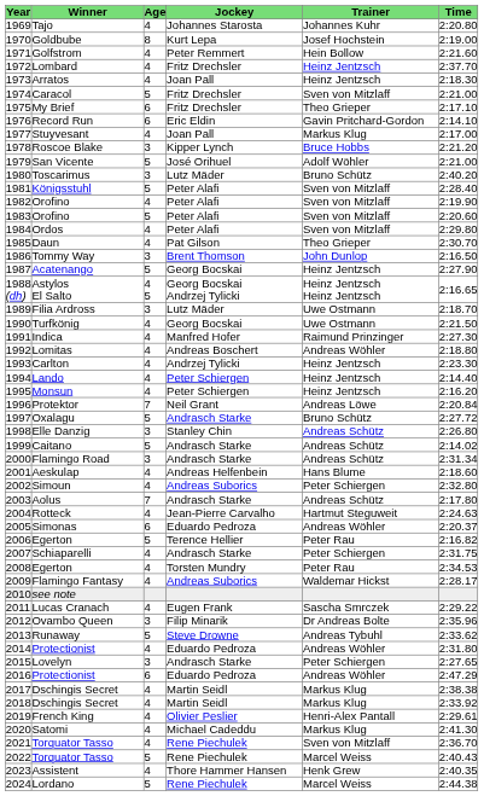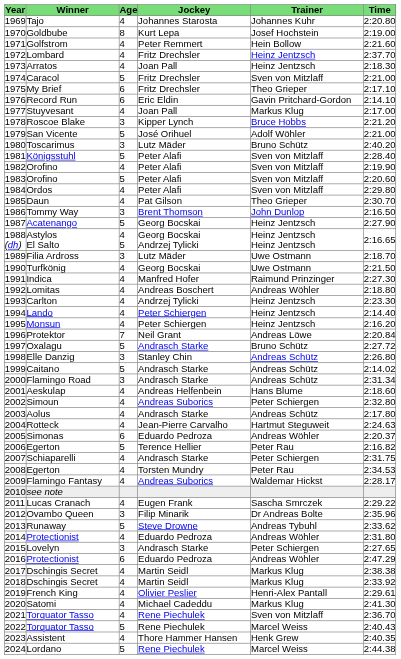 <table class = "sortable" | border="1" cellpadding="0" style="border-collapse: collapse; font-size:90%">
 <tr bgcolor="#77dd77" align="center">
 <th>Year</th>
 <th>Winner</th>
 <th>Age</th>
 <th>Jockey</th>
 <th>Trainer</th>
 <th>Time</th>
 </tr>
 <tr>
 <td>1969</td>
 <td width=140px>Tajo</td>
 <td>4</td>
 <td width=170px>Johannes Starosta</td>
 <td width=170px>Johannes Kuhr</td>
 <td>2:20.80</td>
 </tr>
 <tr>
 <td>1970</td>
 <td>Goldbube</td>
 <td>8</td>
 <td>Kurt Lepa</td>
 <td>Josef Hochstein</td>
 <td>2:19.00</td>
 </tr>
 <tr>
 <td>1971</td>
 <td>Golfstrom</td>
 <td>4</td>
 <td>Peter Remmert</td>
 <td>Hein Bollow</td>
 <td>2:21.60</td>
 </tr>
 <tr>
 <td>1972</td>
 <td>Lombard</td>
 <td>4</td>
 <td>Fritz Drechsler</td>
 <td><a href='#'>Heinz Jentzsch</a></td>
 <td>2:37.70</td>
 </tr>
 <tr>
 <td>1973</td>
 <td>Arratos</td>
 <td>4</td>
 <td>Joan Pall</td>
 <td>Heinz Jentzsch</td>
 <td>2:18.30</td>
 </tr>
 <tr>
 <td>1974</td>
 <td>Caracol</td>
 <td>5</td>
 <td>Fritz Drechsler</td>
 <td>Sven von Mitzlaff</td>
 <td>2:21.00</td>
 </tr>
 <tr>
 <td>1975</td>
 <td>My Brief</td>
 <td>6</td>
 <td>Fritz Drechsler</td>
 <td>Theo Grieper</td>
 <td>2:17.10</td>
 </tr>
 <tr>
 <td>1976</td>
 <td>Record Run</td>
 <td>6</td>
 <td>Eric Eldin</td>
 <td>Gavin Pritchard-Gordon</td>
 <td>2:14.10</td>
 </tr>
 <tr>
 <td>1977</td>
 <td>Stuyvesant</td>
 <td>4</td>
 <td>Joan Pall</td>
 <td>Markus Klug</td>
 <td>2:17.00</td>
 </tr>
 <tr>
 <td>1978</td>
 <td>Roscoe Blake</td>
 <td>3</td>
 <td>Kipper Lynch</td>
 <td><a href='#'>Bruce Hobbs</a></td>
 <td>2:21.20</td>
 </tr>
 <tr>
 <td>1979</td>
 <td>San Vicente</td>
 <td>5</td>
 <td>José Orihuel</td>
 <td>Adolf Wöhler</td>
 <td>2:21.00</td>
 </tr>
 <tr>
 <td>1980</td>
 <td>Toscarimus</td>
 <td>3</td>
 <td>Lutz Mäder</td>
 <td>Bruno Schütz</td>
 <td>2:40.20</td>
 </tr>
 <tr>
 <td>1981</td>
 <td><a href='#'>Königsstuhl</a></td>
 <td>5</td>
 <td>Peter Alafi</td>
 <td>Sven von Mitzlaff</td>
 <td>2:28.40</td>
 </tr>
 <tr>
 <td>1982</td>
 <td>Orofino</td>
 <td>4</td>
 <td>Peter Alafi</td>
 <td>Sven von Mitzlaff</td>
 <td>2:19.90</td>
 </tr>
 <tr>
 <td>1983</td>
 <td>Orofino</td>
 <td>5</td>
 <td>Peter Alafi</td>
 <td>Sven von Mitzlaff</td>
 <td>2:20.60</td>
 </tr>
 <tr>
 <td>1984</td>
 <td>Ordos</td>
 <td>4</td>
 <td>Peter Alafi</td>
 <td>Sven von Mitzlaff</td>
 <td>2:29.80</td>
 </tr>
 <tr>
 <td>1985</td>
 <td>Daun</td>
 <td>4</td>
 <td>Pat Gilson</td>
 <td>Theo Grieper</td>
 <td>2:30.70</td>
 </tr>
 <tr>
 <td>1986</td>
 <td>Tommy Way</td>
 <td>3</td>
 <td><a href='#'>Brent Thomson</a></td>
 <td><a href='#'>John Dunlop</a></td>
 <td>2:16.50</td>
 </tr>
 <tr>
 <td>1987</td>
 <td><a href='#'>Acatenango</a></td>
 <td>5</td>
 <td>Georg Bocskai</td>
 <td>Heinz Jentzsch</td>
 <td>2:27.90</td>
 </tr>
 <tr>
 <td>1988<br><em>(<a href='#'>dh</a>)</em></td>
 <td>Astylos<br>El Salto</td>
 <td>4<br>5</td>
 <td>Georg Bocskai<br>Andrzej Tylicki</td>
 <td>Heinz Jentzsch<br>Heinz Jentzsch</td>
 <td>2:16.65</td>
 </tr>
 <tr>
 <td>1989</td>
 <td>Filia Ardross</td>
 <td>3</td>
 <td>Lutz Mäder</td>
 <td>Uwe Ostmann</td>
 <td>2:18.70</td>
 </tr>
 <tr>
 <td>1990</td>
 <td>Turfkönig</td>
 <td>4</td>
 <td>Georg Bocskai</td>
 <td>Uwe Ostmann</td>
 <td>2:21.50</td>
 </tr>
 <tr>
 <td>1991</td>
 <td>Indica</td>
 <td>4</td>
 <td>Manfred Hofer</td>
 <td>Raimund Prinzinger</td>
 <td>2:27.30</td>
 </tr>
 <tr>
 <td>1992</td>
 <td>Lomitas</td>
 <td>4</td>
 <td>Andreas Boschert</td>
 <td>Andreas Wöhler</td>
 <td>2:18.80</td>
 </tr>
 <tr>
 <td>1993</td>
 <td>Carlton</td>
 <td>4</td>
 <td>Andrzej Tylicki</td>
 <td>Heinz Jentzsch</td>
 <td>2:23.30</td>
 </tr>
 <tr>
 <td>1994</td>
 <td><a href='#'>Lando</a></td>
 <td>4</td>
 <td><a href='#'>Peter Schiergen</a></td>
 <td>Heinz Jentzsch</td>
 <td>2:14.40</td>
 </tr>
 <tr>
 <td>1995</td>
 <td><a href='#'>Monsun</a> </td>
 <td>4</td>
 <td>Peter Schiergen</td>
 <td>Heinz Jentzsch</td>
 <td>2:16.20</td>
 </tr>
 <tr>
 <td>1996</td>
 <td>Protektor</td>
 <td>7</td>
 <td>Neil Grant</td>
 <td>Andreas Löwe</td>
 <td>2:20.84</td>
 </tr>
 <tr>
 <td>1997</td>
 <td>Oxalagu</td>
 <td>5</td>
 <td><a href='#'>Andrasch Starke</a></td>
 <td>Bruno Schütz</td>
 <td>2:27.72</td>
 </tr>
 <tr>
 <td>1998</td>
 <td>Elle Danzig</td>
 <td>3</td>
 <td>Stanley Chin</td>
 <td><a href='#'>Andreas Schütz</a></td>
 <td>2:26.80</td>
 </tr>
 <tr>
 <td>1999</td>
 <td>Caitano</td>
 <td>5</td>
 <td>Andrasch Starke</td>
 <td>Andreas Schütz</td>
 <td>2:14.02</td>
 </tr>
 <tr>
 <td>2000</td>
 <td>Flamingo Road</td>
 <td>3</td>
 <td>Andrasch Starke</td>
 <td>Andreas Schütz</td>
 <td>2:31.34</td>
 </tr>
 <tr>
 <td>2001</td>
 <td>Aeskulap</td>
 <td>4</td>
 <td>Andreas Helfenbein</td>
 <td>Hans Blume</td>
 <td>2:18.60</td>
 </tr>
 <tr>
 <td>2002</td>
 <td>Simoun</td>
 <td>4</td>
 <td><a href='#'>Andreas Suborics</a></td>
 <td>Peter Schiergen</td>
 <td>2:32.80</td>
 </tr>
 <tr>
 <td>2003</td>
 <td>Aolus</td>
-<td>7</td>
+<td>4</td>
 <td>Andrasch Starke</td>
 <td>Andreas Schütz</td>
 <td>2:17.80</td>
 </tr>
 <tr>
 <td>2004</td>
 <td>Rotteck</td>
 <td>4</td>
 <td>Jean-Pierre Carvalho</td>
 <td>Hartmut Steguweit</td>
 <td>2:24.63</td>
 </tr>
 <tr>
 <td>2005</td>
 <td>Simonas </td>
 <td>6</td>
 <td>Eduardo Pedroza</td>
 <td>Andreas Wöhler</td>
 <td>2:20.37</td>
 </tr>
 <tr>
 <td>2006</td>
 <td>Egerton</td>
 <td>5</td>
 <td>Terence Hellier</td>
 <td>Peter Rau</td>
 <td>2:16.82</td>
 </tr>
 <tr>
 <td>2007</td>
 <td>Schiaparelli</td>
 <td>4</td>
 <td>Andrasch Starke</td>
 <td>Peter Schiergen</td>
 <td>2:31.75</td>
 </tr>
 <tr>
 <td>2008</td>
 <td>Egerton</td>
 <td>4</td>
 <td>Torsten Mundry</td>
 <td>Peter Rau</td>
 <td>2:34.53</td>
 </tr>
 <tr>
 <td>2009</td>
 <td>Flamingo Fantasy</td>
 <td>4</td>
 <td><a href='#'>Andreas Suborics</a></td>
 <td>Waldemar Hickst</td>
 <td>2:28.17</td>
 </tr>
 <tr bgcolor="#eeeeee">
 <td>2010</td>
 <td><em>see note</em> </td>
 <td></td>
 <td></td>
 <td></td>
 <td></td>
 </tr>
 <tr>
 <td>2011</td>
 <td>Lucas Cranach</td>
 <td>4</td>
 <td>Eugen Frank</td>
 <td>Sascha Smrczek</td>
 <td>2:29.22</td>
 </tr>
 <tr>
 <td>2012</td>
 <td>Ovambo Queen</td>
 <td>3</td>
 <td>Filip Minarik</td>
 <td>Dr Andreas Bolte</td>
 <td>2:35.96</td>
 </tr>
 <tr>
 <td>2013</td>
 <td>Runaway </td>
 <td>5</td>
 <td><a href='#'>Steve Drowne</a></td>
 <td>Andreas Tybuhl</td>
 <td>2:33.62</td>
 </tr>
 <tr>
 <td>2014</td>
 <td><a href='#'>Protectionist</a></td>
 <td>4</td>
 <td>Eduardo Pedroza</td>
 <td>Andreas Wöhler</td>
 <td>2:31.80</td>
 </tr>
 <tr>
 <td>2015</td>
 <td>Lovelyn</td>
 <td>3</td>
 <td>Andrasch Starke</td>
 <td>Peter Schiergen</td>
 <td>2:27.65</td>
 </tr>
 <tr>
 <td>2016</td>
 <td><a href='#'>Protectionist</a></td>
 <td>6</td>
 <td>Eduardo Pedroza</td>
 <td>Andreas Wöhler</td>
 <td>2:47.29</td>
 </tr>
 <tr>
 <td>2017</td>
 <td>Dschingis Secret</td>
 <td>4</td>
 <td>Martin Seidl</td>
 <td>Markus Klug</td>
 <td>2:38.38</td>
 </tr>
 <tr>
 <td>2018</td>
 <td>Dschingis Secret</td>
 <td>4</td>
 <td>Martin Seidl</td>
 <td>Markus Klug</td>
 <td>2:33.92</td>
 </tr>
 <tr>
 <td>2019</td>
 <td>French King</td>
 <td>4</td>
 <td><a href='#'>Olivier Peslier</a></td>
 <td>Henri-Alex Pantall</td>
 <td>2:29.61</td>
 </tr>
 <tr>
 <td>2020</td>
 <td>Satomi</td>
 <td>4</td>
 <td>Michael Cadeddu</td>
 <td>Markus Klug</td>
 <td>2:41.30</td>
 </tr>
 <tr>
 <td>2021</td>
 <td><a href='#'>Torquator Tasso</a></td>
 <td>4</td>
 <td><a href='#'>Rene Piechulek</a></td>
 <td>Sven von Mitzlaff</td>
 <td>2:36.70</td>
 </tr>
 <tr>
 <td>2022</td>
 <td><a href='#'>Torquator Tasso</a></td>
 <td>5</td>
 <td>Rene Piechulek</td>
 <td>Marcel Weiss</td>
 <td>2:40.43</td>
 </tr>
 <tr>
 <td>2023</td>
 <td>Assistent</td>
 <td>4</td>
 <td>Thore Hammer Hansen</td>
 <td>Henk Grew</td>
 <td>2:40.35</td>
 </tr>
 <tr>
 <td>2024</td>
 <td>Lordano</td>
 <td>5</td>
 <td><a href='#'>Rene Piechulek</a></td>
 <td>Marcel Weiss</td>
 <td>2:44.38</td>
 </tr>
 </table>
